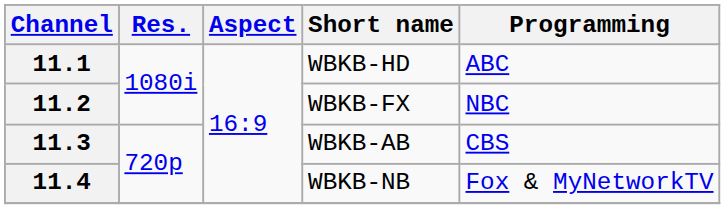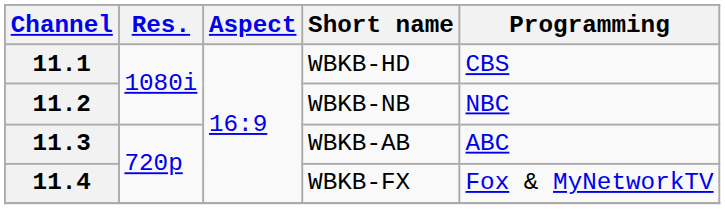 <table class="wikitable">
 <tr>
 <th scope="col"><a href='#'>Channel</a></th>
 <th scope="col"><a href='#'>Res.</a></th>
 <th scope="col"><a href='#'>Aspect</a></th>
 <th scope="col">Short name</th>
 <th scope="col">Programming</th>
 </tr>
 <tr>
 <th scope="row">11.1</th>
 <td rowspan=2><a href='#'>1080i</a></td>
 <td rowspan=4><a href='#'>16:9</a></td>
 <td>WBKB-HD</td>
-<td><a href='#'>ABC</a></td>
+<td><a href='#'>CBS</a></td>
 </tr>
 <tr>
 <th scope="row">11.2</th>
-<td>WBKB-FX</td>
+<td>WBKB-NB</td>
 <td><a href='#'>NBC</a></td>
 </tr>
 <tr>
 <th scope="row">11.3</th>
 <td rowspan=2><a href='#'>720p</a></td>
 <td>WBKB-AB</td>
-<td><a href='#'>CBS</a></td>
+<td><a href='#'>ABC</a></td>
 </tr>
 <tr>
 <th scope="row">11.4</th>
-<td>WBKB-NB</td>
+<td>WBKB-FX</td>
 <td><a href='#'>Fox</a> & <a href='#'>MyNetworkTV</a></td>
 </tr>
 <tr>
 </tr>
 </table>
